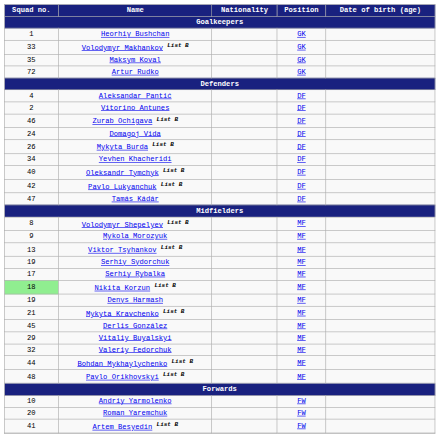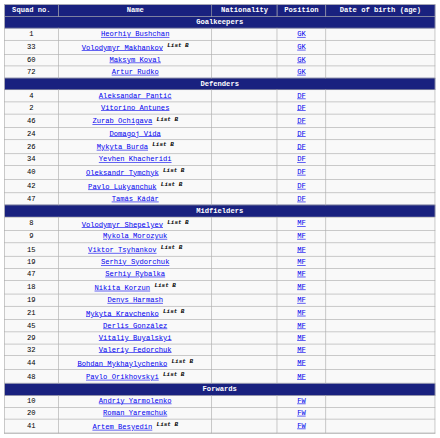 <table class="wikitable" style="text-align:center; font-size:90%; width:80%">
 <tr>
 <th style="background:#19217F; color:white; text-align:center">Squad no.</th>
 <th style="background:#19217F; color:white; text-align:center">Name</th>
 <th style="background:#19217F; color:white; text-align:center">Nationality</th>
 <th style="background:#19217F; color:white; text-align:center">Position</th>
 <th style="background:#19217F; color:white; text-align:center">Date of birth (age)</th>
 </tr>
 <tr>
 <th colspan="6" style="background:#19217F; color:white; text-align:center">Goalkeepers</th>
 </tr>
 <tr>
 <td>1</td>
 <td><a href='#'>Heorhiy Bushchan</a></td>
 <td></td>
 <td><a href='#'>GK</a></td>
 <td></td>
 </tr>
 <tr>
 <td>33</td>
 <td><a href='#'>Volodymyr Makhankov</a> <sup><strong><em>List B</em></strong></sup></td>
 <td></td>
 <td><a href='#'>GK</a></td>
 <td></td>
 </tr>
 <tr>
-<td>35</td>
+<td>60</td>
 <td><a href='#'>Maksym Koval</a></td>
 <td></td>
 <td><a href='#'>GK</a></td>
 <td></td>
 </tr>
 <tr>
 <td>72</td>
 <td><a href='#'>Artur Rudko</a></td>
 <td></td>
 <td><a href='#'>GK</a></td>
 <td></td>
 </tr>
 <tr>
 <th colspan="6" style="background:#19217F; color:white; text-align:center">Defenders</th>
 </tr>
 <tr>
 <td>4</td>
 <td><a href='#'>Aleksandar Pantić</a></td>
 <td></td>
 <td><a href='#'>DF</a></td>
 <td></td>
 </tr>
 <tr>
 <td>2</td>
 <td><a href='#'>Vitorino Antunes</a></td>
 <td></td>
 <td><a href='#'>DF</a></td>
 <td></td>
 </tr>
 <tr>
 <td>46</td>
 <td><a href='#'>Zurab Ochigava</a> <sup><strong><em>List B</em></strong></sup></td>
 <td></td>
 <td><a href='#'>DF</a></td>
 <td></td>
 </tr>
 <tr>
 <td>24</td>
 <td><a href='#'>Domagoj Vida</a></td>
 <td></td>
 <td><a href='#'>DF</a></td>
 <td></td>
 </tr>
 <tr>
 <td>26</td>
 <td><a href='#'>Mykyta Burda</a> <sup><strong><em>List B</em></strong></sup></td>
 <td></td>
 <td><a href='#'>DF</a></td>
 <td></td>
 </tr>
 <tr>
 <td>34</td>
 <td><a href='#'>Yevhen Khacheridi</a></td>
 <td></td>
 <td><a href='#'>DF</a></td>
 <td></td>
 </tr>
 <tr>
 <td>40</td>
 <td><a href='#'>Oleksandr Tymchyk</a> <sup><strong><em>List B</em></strong></sup></td>
 <td></td>
 <td><a href='#'>DF</a></td>
 <td></td>
 </tr>
 <tr>
 <td>42</td>
 <td><a href='#'>Pavlo Lukyanchuk</a> <sup><strong><em>List B</em></strong></sup></td>
 <td></td>
 <td><a href='#'>DF</a></td>
 <td></td>
 </tr>
 <tr>
 <td>47</td>
 <td><a href='#'>Tamás Kádár</a></td>
 <td></td>
 <td><a href='#'>DF</a></td>
 <td></td>
 </tr>
 <tr>
 <th colspan="6" style="background:#19217F; color:white; text-align:center">Midfielders</th>
 </tr>
 <tr>
 <td>8</td>
 <td><a href='#'>Volodymyr Shepelyev</a> <sup><strong><em>List B</em></strong></sup></td>
 <td></td>
 <td><a href='#'>MF</a></td>
 <td></td>
 </tr>
 <tr>
 <td>9</td>
 <td><a href='#'>Mykola Morozyuk</a></td>
 <td></td>
 <td><a href='#'>MF</a></td>
 <td></td>
 </tr>
 <tr>
-<td>13</td>
+<td>15</td>
 <td><a href='#'>Viktor Tsyhankov</a> <sup><strong><em>List B</em></strong></sup></td>
 <td></td>
 <td><a href='#'>MF</a></td>
 <td></td>
 </tr>
 <tr>
 <td>19</td>
 <td><a href='#'>Serhiy Sydorchuk</a></td>
 <td></td>
 <td><a href='#'>MF</a></td>
 <td></td>
 </tr>
 <tr>
-<td>17</td>
+<td>47</td>
 <td><a href='#'>Serhiy Rybalka</a></td>
 <td></td>
 <td><a href='#'>MF</a></td>
 <td></td>
 </tr>
 <tr>
-<td style="background: lightgreen;">18</td>
+<td>18</td>
 <td><a href='#'>Nikita Korzun</a> <sup><strong><em>List B</em></strong></sup></td>
 <td></td>
 <td><a href='#'>MF</a></td>
 <td></td>
 </tr>
 <tr>
 <td>19</td>
 <td><a href='#'>Denys Harmash</a></td>
 <td></td>
 <td><a href='#'>MF</a></td>
 <td></td>
 </tr>
 <tr>
 <td>21</td>
 <td><a href='#'>Mykyta Kravchenko</a> <sup><strong><em>List B</em></strong></sup></td>
 <td></td>
 <td><a href='#'>MF</a></td>
 <td></td>
 </tr>
 <tr>
 <td>45</td>
 <td><a href='#'>Derlis González</a></td>
 <td></td>
 <td><a href='#'>MF</a></td>
 <td></td>
 </tr>
 <tr>
 <td>29</td>
 <td><a href='#'>Vitaliy Buyalskyi</a></td>
 <td></td>
 <td><a href='#'>MF</a></td>
 <td></td>
 </tr>
 <tr>
 <td>32</td>
 <td><a href='#'>Valeriy Fedorchuk</a></td>
 <td></td>
 <td><a href='#'>MF</a></td>
 <td></td>
 </tr>
 <tr>
 <td>44</td>
 <td><a href='#'>Bohdan Mykhaylychenko</a> <sup><strong><em>List B</em></strong></sup></td>
 <td></td>
 <td><a href='#'>MF</a></td>
 <td></td>
 </tr>
 <tr>
 <td>48</td>
 <td><a href='#'>Pavlo Orikhovskyi</a> <sup><strong><em>List B</em></strong></sup></td>
 <td></td>
 <td><a href='#'>MF</a></td>
 <td></td>
 </tr>
 <tr>
 <th colspan="7" style="background:#19217F; color:white; text-align:center">Forwards</th>
 </tr>
 <tr>
 <td>10</td>
 <td><a href='#'>Andriy Yarmolenko</a></td>
 <td></td>
 <td><a href='#'>FW</a></td>
 <td></td>
 </tr>
 <tr>
 <td>20</td>
 <td><a href='#'>Roman Yaremchuk</a></td>
 <td></td>
 <td><a href='#'>FW</a></td>
 <td></td>
 </tr>
 <tr>
 <td>41</td>
 <td><a href='#'>Artem Besyedin</a> <sup><strong><em>List B</em></strong></sup></td>
 <td></td>
 <td><a href='#'>FW</a></td>
 <td></td>
 </tr>
 <tr>
 </tr>
 </table>
